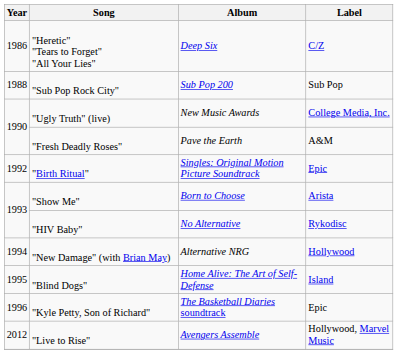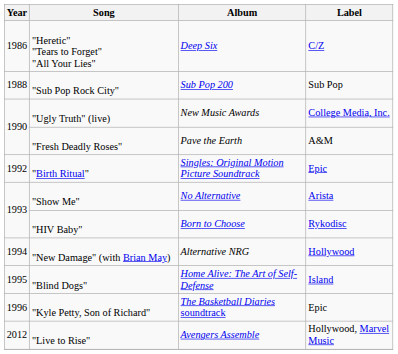 <table class="wikitable">
 <tr>
 <th>Year</th>
 <th style="width:225px;">Song</th>
 <th>Album</th>
 <th>Label</th>
 </tr>
 <tr>
 <td>1986</td>
 <td><br>"Heretic"<br>"Tears to Forget"<br>"All Your Lies"</td>
 <td><em><a href='#'>Deep Six</a></em></td>
 <td><a href='#'>C/Z</a></td>
 </tr>
 <tr>
 <td>1988</td>
 <td><br>"Sub Pop Rock City"</td>
 <td><em><a href='#'>Sub Pop 200</a></em></td>
 <td>Sub Pop</td>
 </tr>
 <tr>
 <td rowspan="2">1990</td>
 <td><br>"Ugly Truth" (live)</td>
 <td><em>New Music Awards</em></td>
 <td><a href='#'>College Media, Inc.</a></td>
 </tr>
 <tr>
 <td><br>"Fresh Deadly Roses"</td>
 <td><em>Pave the Earth</em></td>
 <td>A&M</td>
 </tr>
 <tr>
 <td>1992</td>
 <td><br>"<a href='#'>Birth Ritual</a>"</td>
 <td><em><a href='#'>Singles: Original Motion Picture Soundtrack</a></em></td>
 <td><a href='#'>Epic</a></td>
 </tr>
 <tr>
 <td rowspan="2">1993</td>
 <td><br>"Show Me"</td>
-<td><em><a href='#'>Born to Choose</a></em></td>
+<td><em><a href='#'>No Alternative</a></em></td>
 <td><a href='#'>Arista</a></td>
 </tr>
 <tr>
 <td><br>"HIV Baby"</td>
-<td><em><a href='#'>No Alternative</a></em></td>
+<td><em><a href='#'>Born to Choose</a></em></td>
 <td><a href='#'>Rykodisc</a></td>
 </tr>
 <tr>
 <td>1994</td>
 <td><br>"New Damage" (with <a href='#'>Brian May</a>)</td>
 <td><em>Alternative NRG</em></td>
 <td><a href='#'>Hollywood</a></td>
 </tr>
 <tr>
 <td>1995</td>
 <td><br>"Blind Dogs"</td>
 <td><em><a href='#'>Home Alive: The Art of Self-Defense</a></em></td>
 <td><a href='#'>Island</a></td>
 </tr>
 <tr>
 <td>1996</td>
 <td><br>"Kyle Petty, Son of Richard"</td>
 <td><a href='#'><em>The Basketball Diaries</em> soundtrack</a></td>
 <td>Epic</td>
 </tr>
 <tr>
 <td>2012</td>
 <td><br>"Live to Rise"</td>
 <td><em><a href='#'>Avengers Assemble</a></em></td>
 <td>Hollywood, <a href='#'>Marvel Music</a></td>
 </tr>
 <tr>
 </tr>
 </table>
